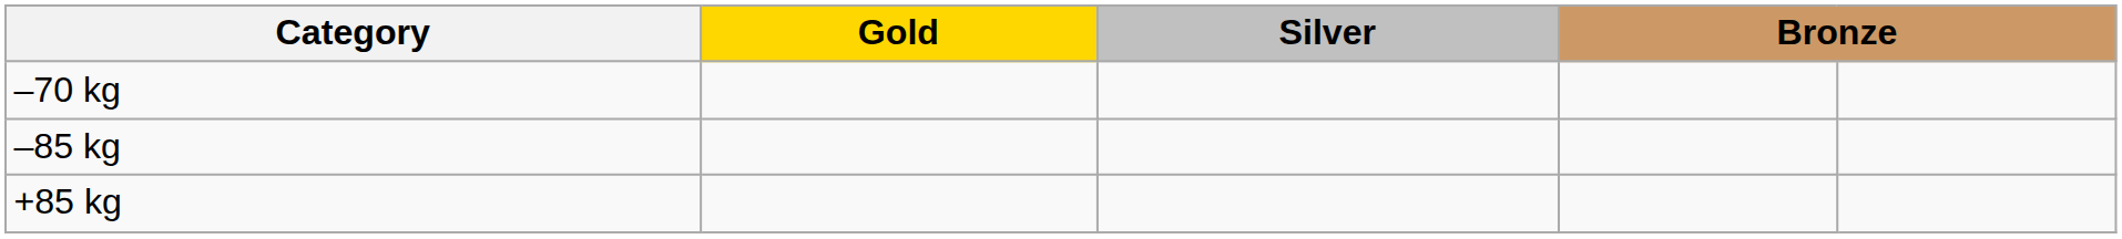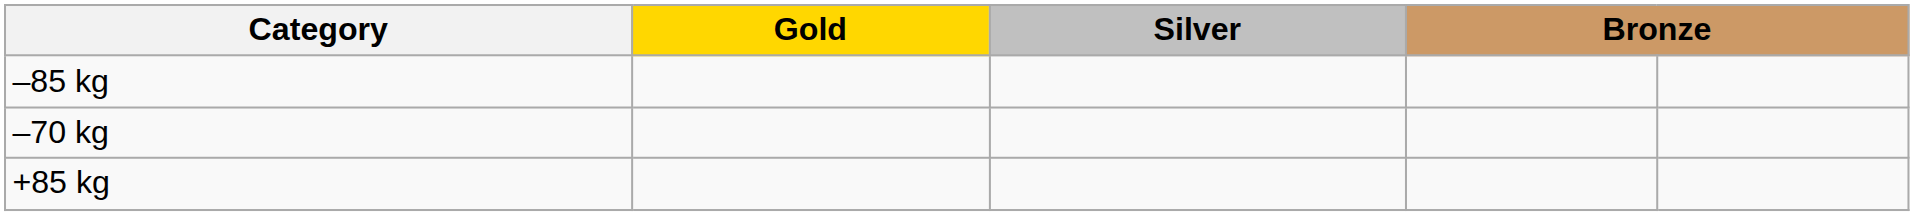 <table class=wikitable  width=75%>
 <tr>
 <th>Category</th>
 <th style="background: gold">Gold</th>
 <th style="background: silver">Silver</th>
 <th style="background: #cc9966" colspan=2>Bronze</th>
 </tr>
 <tr>
-<td>–70 kg</td>
+<td>–85 kg</td>
 <td></td>
 <td></td>
 <td></td>
 <td></td>
 </tr>
 <tr>
-<td>–85 kg</td>
+<td>–70 kg</td>
 <td></td>
 <td></td>
 <td></td>
 <td></td>
 </tr>
 <tr>
 <td>+85 kg</td>
 <td></td>
 <td></td>
 <td></td>
 <td></td>
 </tr>
 </table>
